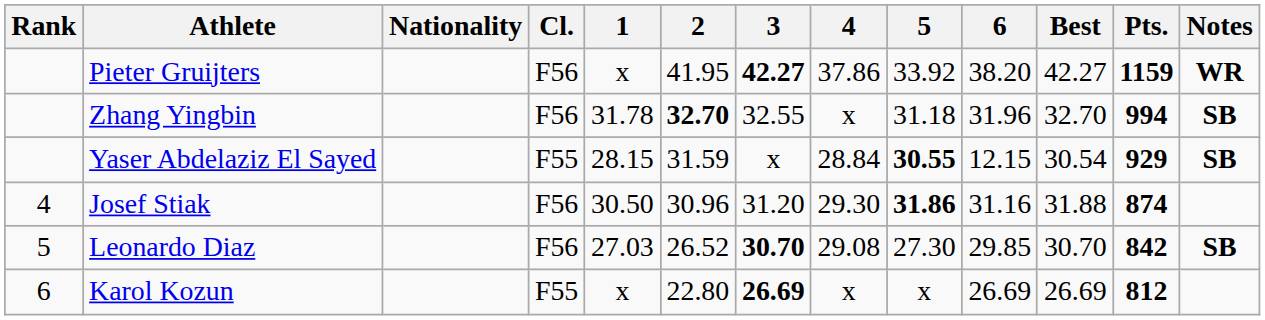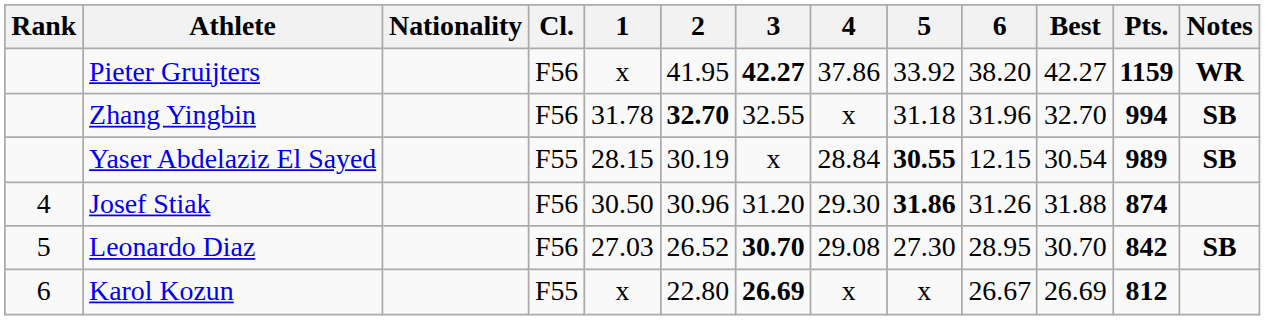 <table class="wikitable sortable" style="text-align:center">
 <tr>
 <th>Rank</th>
 <th>Athlete</th>
 <th>Nationality</th>
 <th>Cl.</th>
 <th class="unsortable">1</th>
 <th class="unsortable">2</th>
 <th class="unsortable">3</th>
 <th class="unsortable">4</th>
 <th class="unsortable">5</th>
 <th class="unsortable">6</th>
 <th>Best</th>
 <th>Pts.</th>
 <th>Notes</th>
 </tr>
 <tr>
 <td></td>
 <td style="text-align:left;"><a href='#'>Pieter Gruijters</a></td>
 <td style="text-align:left;"></td>
 <td>F56</td>
 <td>x</td>
 <td>41.95</td>
 <td><strong>42.27</strong></td>
 <td>37.86</td>
 <td>33.92</td>
 <td>38.20</td>
 <td>42.27</td>
 <td><strong>1159</strong></td>
 <td><strong>WR</strong></td>
 </tr>
 <tr>
 <td></td>
 <td style="text-align:left;"><a href='#'>Zhang Yingbin</a></td>
 <td style="text-align:left;"></td>
 <td>F56</td>
 <td>31.78</td>
 <td><strong>32.70</strong></td>
 <td>32.55</td>
 <td>x</td>
 <td>31.18</td>
 <td>31.96</td>
 <td>32.70</td>
 <td><strong>994</strong></td>
 <td><strong>SB</strong></td>
 </tr>
 <tr>
 <td></td>
 <td style="text-align:left;"><a href='#'>Yaser Abdelaziz El Sayed</a></td>
 <td style="text-align:left;"></td>
 <td>F55</td>
 <td>28.15</td>
-<td>31.59</td>
+<td>30.19</td>
 <td>x</td>
 <td>28.84</td>
 <td><strong>30.55</strong></td>
 <td>12.15</td>
 <td>30.54</td>
-<td><strong>929</strong></td>
+<td><strong>989</strong></td>
 <td><strong>SB</strong></td>
 </tr>
 <tr>
 <td>4</td>
 <td style="text-align:left;"><a href='#'>Josef Stiak</a></td>
 <td style="text-align:left;"></td>
 <td>F56</td>
 <td>30.50</td>
 <td>30.96</td>
 <td>31.20</td>
 <td>29.30</td>
 <td><strong>31.86</strong></td>
-<td>31.16</td>
+<td>31.26</td>
 <td>31.88</td>
 <td><strong>874</strong></td>
 <td></td>
 </tr>
 <tr>
 <td>5</td>
 <td style="text-align:left;"><a href='#'>Leonardo Diaz</a></td>
 <td style="text-align:left;"></td>
 <td>F56</td>
 <td>27.03</td>
 <td>26.52</td>
 <td><strong>30.70</strong></td>
 <td>29.08</td>
 <td>27.30</td>
-<td>29.85</td>
+<td>28.95</td>
 <td>30.70</td>
 <td><strong>842</strong></td>
 <td><strong>SB</strong></td>
 </tr>
 <tr>
 <td>6</td>
 <td style="text-align:left;"><a href='#'>Karol Kozun</a></td>
 <td style="text-align:left;"></td>
 <td>F55</td>
 <td>x</td>
 <td>22.80</td>
 <td><strong>26.69</strong></td>
 <td>x</td>
 <td>x</td>
-<td>26.69</td>
+<td>26.67</td>
 <td>26.69</td>
 <td><strong>812</strong></td>
 <td></td>
 </tr>
 </table>
